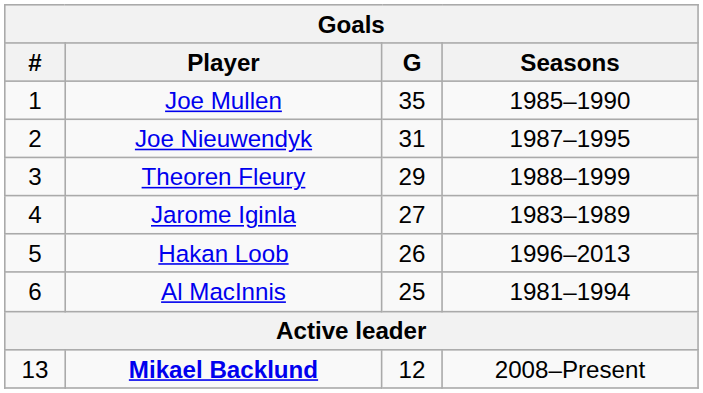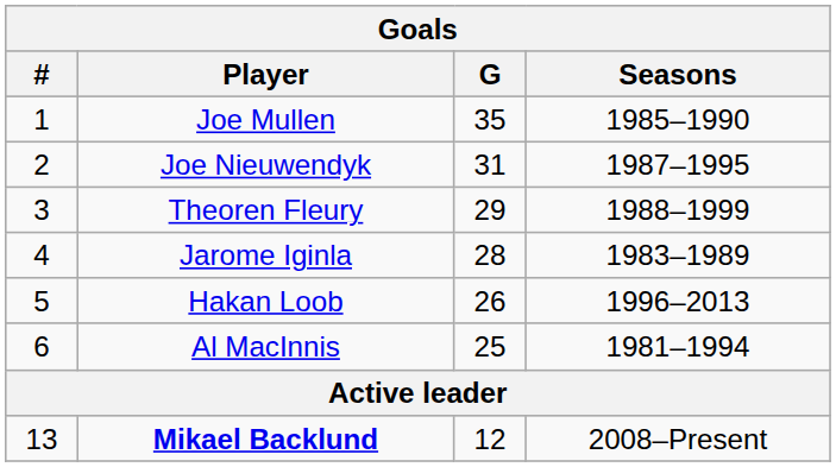 <table class="wikitable" style="text-align: center; font-size: 95%" width="70%">
 <tr>
 <th colspan="4">Goals</th>
 </tr>
 <tr>
 <th>#</th>
 <th>Player</th>
 <th>G</th>
 <th>Seasons</th>
 </tr>
 <tr>
 <td>1</td>
 <td><a href='#'>Joe Mullen</a></td>
 <td>35</td>
 <td>1985–1990</td>
 </tr>
 <tr>
 <td>2</td>
 <td><a href='#'>Joe Nieuwendyk</a></td>
 <td>31</td>
 <td>1987–1995</td>
 </tr>
 <tr>
 <td>3</td>
 <td><a href='#'>Theoren Fleury</a></td>
 <td>29</td>
 <td>1988–1999</td>
 </tr>
 <tr>
 <td>4</td>
 <td><a href='#'>Jarome Iginla</a></td>
-<td>27</td>
+<td>28</td>
 <td>1983–1989</td>
 </tr>
 <tr>
 <td>5</td>
 <td><a href='#'>Hakan Loob</a></td>
 <td>26</td>
 <td>1996–2013</td>
 </tr>
 <tr>
 <td>6</td>
 <td><a href='#'>Al MacInnis</a></td>
 <td>25</td>
 <td>1981–1994</td>
 </tr>
 <tr>
 <th colspan="4">Active leader</th>
 </tr>
 <tr>
 <td>13</td>
 <td><strong><a href='#'>Mikael Backlund</a></strong></td>
 <td>12</td>
 <td>2008–Present</td>
 </tr>
 </table>
